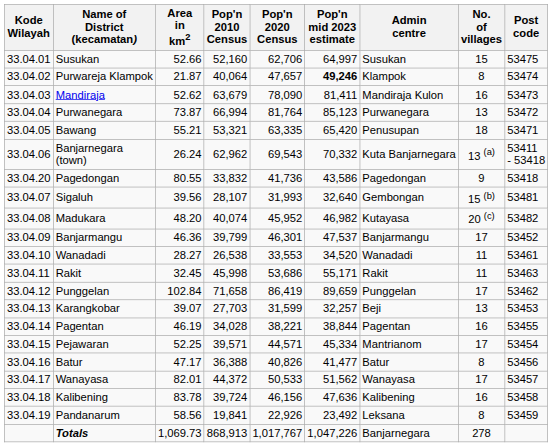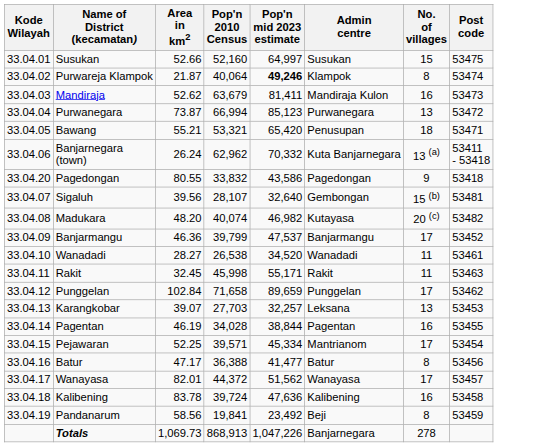 <table class="wikitable">
 <tr>
 <th>Kode <br>Wilayah</th>
 <th>Name of<br>District<br>(kecamatan<em>)</th>
 <th>Area <br>in<br> km<sup>2</sup></th>
 <th>Pop'n <br>2010<br>Census</th>
-<th>Pop'n <br>2020<br>Census</th>
 <th>Pop'n <br>mid 2023<br>estimate</th>
 <th>Admin<br>centre</th>
 <th>No.<br>of <br>villages</th>
 <th>Post<br>code</th>
 </tr>
 <tr>
 <td>33.04.01</td>
 <td>Susukan</td>
 <td align="right">52.66</td>
 <td align="right">52,160</td>
-<td align="right">62,706</td>
 <td align="right">64,997</td>
 <td>Susukan</td>
 <td align="center">15</td>
 <td>53475</td>
 </tr>
 <tr>
 <td>33.04.02</td>
 <td>Purwareja Klampok</td>
 <td align="right">21.87</td>
 <td align="right">40,064</td>
-<td align="right">47,657</td>
 <td align="right"><strong>49,246</strong></td>
 <td>Klampok</td>
 <td align="center">8</td>
 <td>53474</td>
 </tr>
 <tr>
 <td>33.04.03</td>
 <td><a href='#'>Mandiraja</a></td>
 <td align="right">52.62</td>
 <td align="right">63,679</td>
-<td align="right">78,090</td>
 <td align="right">81,411</td>
 <td>Mandiraja Kulon</td>
 <td align="center">16</td>
 <td>53473</td>
 </tr>
 <tr>
 <td>33.04.04</td>
 <td>Purwanegara</td>
 <td align="right">73.87</td>
 <td align="right">66,994</td>
-<td align="right">81,764</td>
 <td align="right">85,123</td>
 <td>Purwanegara</td>
 <td align="center">13</td>
 <td>53472</td>
 </tr>
 <tr>
 <td>33.04.05</td>
 <td>Bawang</td>
 <td align="right">55.21</td>
 <td align="right">53,321</td>
-<td align="right">63,335</td>
 <td align="right">65,420</td>
 <td>Penusupan</td>
 <td align="center">18</td>
 <td>53471</td>
 </tr>
 <tr>
 <td>33.04.06</td>
 <td>Banjarnegara <br>(town)</td>
 <td align="right">26.24</td>
 <td align="right">62,962</td>
-<td align="right">69,543</td>
 <td align="right">70,332</td>
 <td>Kuta Banjarnegara</td>
 <td align="center">13 <sup>(a)</sup></td>
 <td>53411<br>- 53418</td>
 </tr>
 <tr>
 <td>33.04.20</td>
 <td>Pagedongan</td>
 <td align="right">80.55</td>
 <td align="right">33,832</td>
-<td align="right">41,736</td>
 <td align="right">43,586</td>
 <td>Pagedongan</td>
 <td align="center">9</td>
 <td>53418</td>
 </tr>
 <tr>
 <td>33.04.07</td>
 <td>Sigaluh</td>
 <td align="right">39.56</td>
 <td align="right">28,107</td>
-<td align="right">31,993</td>
 <td align="right">32,640</td>
 <td>Gembongan</td>
 <td align="center">15 <sup>(b)</sup></td>
 <td>53481</td>
 </tr>
 <tr>
 <td>33.04.08</td>
 <td>Madukara</td>
 <td align="right">48.20</td>
 <td align="right">40,074</td>
-<td align="right">45,952</td>
 <td align="right">46,982</td>
 <td>Kutayasa</td>
 <td align="center">20 <sup>(c)</sup></td>
 <td>53482</td>
 </tr>
 <tr>
 <td>33.04.09</td>
 <td>Banjarmangu</td>
 <td align="right">46.36</td>
 <td align="right">39,799</td>
-<td align="right">46,301</td>
 <td align="right">47,537</td>
 <td>Banjarmangu</td>
 <td align="center">17</td>
 <td>53452</td>
 </tr>
 <tr>
 <td>33.04.10</td>
 <td>Wanadadi</td>
 <td align="right">28.27</td>
 <td align="right">26,538</td>
-<td align="right">33,553</td>
 <td align="right">34,520</td>
 <td>Wanadadi</td>
 <td align="center">11</td>
 <td>53461</td>
 </tr>
 <tr>
 <td>33.04.11</td>
 <td>Rakit</td>
 <td align="right">32.45</td>
 <td align="right">45,998</td>
-<td align="right">53,686</td>
 <td align="right">55,171</td>
 <td>Rakit</td>
 <td align="center">11</td>
 <td>53463</td>
 </tr>
 <tr>
 <td>33.04.12</td>
 <td>Punggelan</td>
 <td align="right">102.84</td>
 <td align="right">71,658</td>
-<td align="right">86,419</td>
 <td align="right">89,659</td>
 <td>Punggelan</td>
 <td align="center">17</td>
 <td>53462</td>
 </tr>
 <tr>
 <td>33.04.13</td>
 <td>Karangkobar</td>
 <td align="right">39.07</td>
 <td align="right">27,703</td>
-<td align="right">31,599</td>
 <td align="right">32,257</td>
-<td>Beji</td>
+<td>Leksana</td>
 <td align="center">13</td>
 <td>53453</td>
 </tr>
 <tr>
 <td>33.04.14</td>
 <td>Pagentan</td>
 <td align="right">46.19</td>
 <td align="right">34,028</td>
-<td align="right">38,221</td>
 <td align="right">38,844</td>
 <td>Pagentan</td>
 <td align="center">16</td>
 <td>53455</td>
 </tr>
 <tr>
 <td>33.04.15</td>
 <td>Pejawaran</td>
 <td align="right">52.25</td>
 <td align="right">39,571</td>
-<td align="right">44,571</td>
 <td align="right">45,334</td>
 <td>Mantrianom</td>
 <td align="center">17</td>
 <td>53454</td>
 </tr>
 <tr>
 <td>33.04.16</td>
 <td>Batur</td>
 <td align="right">47.17</td>
 <td align="right">36,388</td>
-<td align="right">40,826</td>
 <td align="right">41,477</td>
 <td>Batur</td>
 <td align="center">8</td>
 <td>53456</td>
 </tr>
 <tr>
 <td>33.04.17</td>
 <td>Wanayasa</td>
 <td align="right">82.01</td>
 <td align="right">44,372</td>
-<td align="right">50,533</td>
 <td align="right">51,562</td>
 <td>Wanayasa</td>
 <td align="center">17</td>
 <td>53457</td>
 </tr>
 <tr>
 <td>33.04.18</td>
 <td>Kalibening</td>
 <td align="right">83.78</td>
 <td align="right">39,724</td>
-<td align="right">46,156</td>
 <td align="right">47,636</td>
 <td>Kalibening</td>
 <td align="center">16</td>
 <td>53458</td>
 </tr>
 <tr>
 <td>33.04.19</td>
 <td>Pandanarum</td>
 <td align="right">58.56</td>
 <td align="right">19,841</td>
-<td align="right">22,926</td>
 <td align="right">23,492</td>
-<td>Leksana</td>
+<td>Beji</td>
 <td align="center">8</td>
 <td>53459</td>
 </tr>
 <tr>
 <td></td>
 <td><strong><em>Totals</em></strong></td>
 <td align="right"></em>1,069.73<em></td>
 <td align="right"></em>868,913<em></td>
-<td align="right"></em>1,017,767<em></td>
 <td align="right"></em>1,047,226<em></td>
 <td></em>Banjarnegara<em></td>
 <td align="center"></em>278<em></td>
 <td></td>
 </tr>
 </table>
